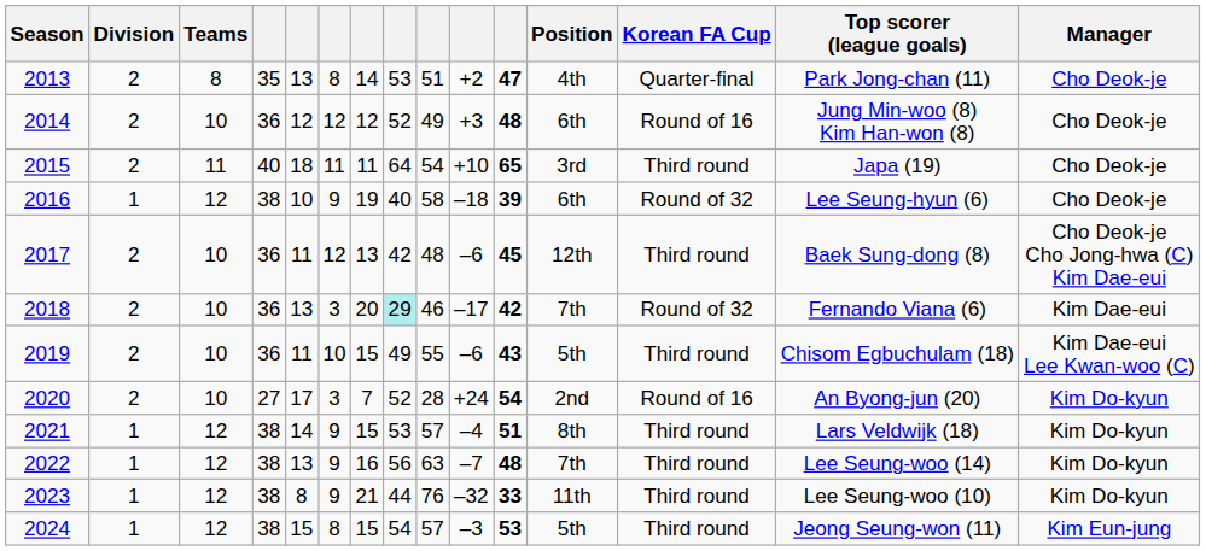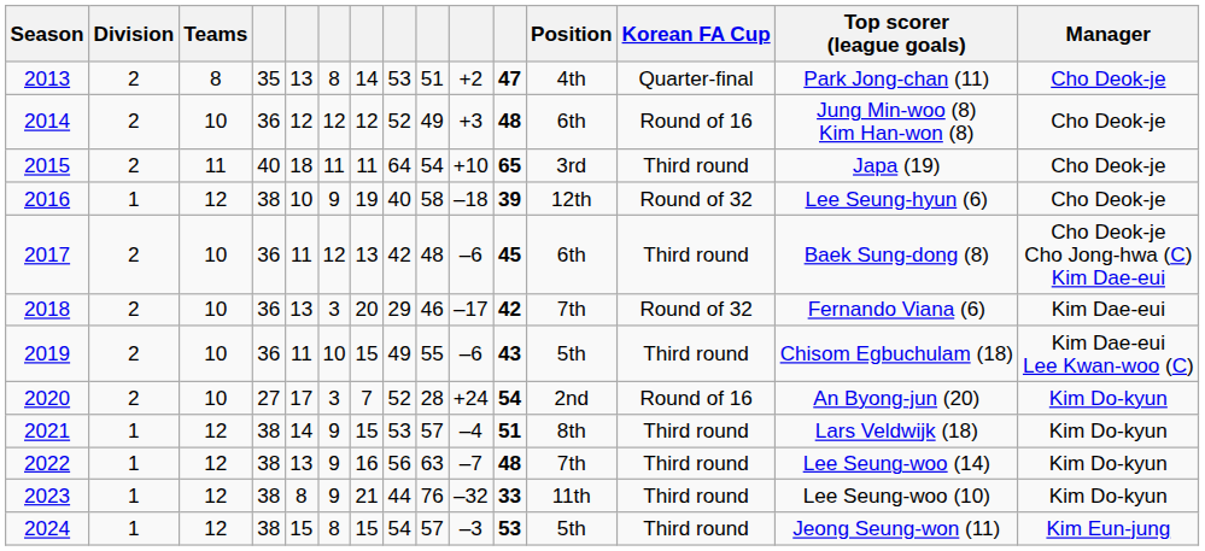 <table class="wikitable" style="text-align:center; font-size:90%;">
 <tr>
 <th>Season</th>
 <th>Division</th>
 <th>Teams</th>
 <th></th>
 <th></th>
 <th></th>
 <th></th>
 <th></th>
 <th></th>
 <th></th>
 <th></th>
 <th>Position</th>
 <th><a href='#'>Korean FA Cup</a></th>
 <th>Top scorer<br>(league goals)</th>
 <th>Manager</th>
 </tr>
 <tr>
 <td><a href='#'>2013</a></td>
 <td>2</td>
 <td>8</td>
 <td>35</td>
 <td>13</td>
 <td>8</td>
 <td>14</td>
 <td>53</td>
 <td>51</td>
 <td>+2</td>
 <td><strong>47</strong></td>
 <td>4th</td>
 <td>Quarter-final</td>
 <td> <a href='#'>Park Jong-chan</a> (11)</td>
 <td> <a href='#'>Cho Deok-je</a></td>
 </tr>
 <tr>
 <td><a href='#'>2014</a></td>
 <td>2</td>
 <td>10</td>
 <td>36</td>
 <td>12</td>
 <td>12</td>
 <td>12</td>
 <td>52</td>
 <td>49</td>
 <td>+3</td>
 <td><strong>48</strong></td>
 <td>6th</td>
 <td>Round of 16</td>
 <td> <a href='#'>Jung Min-woo</a> (8)<br> <a href='#'>Kim Han-won</a> (8)</td>
 <td> Cho Deok-je</td>
 </tr>
 <tr>
 <td><a href='#'>2015</a></td>
 <td>2</td>
 <td>11</td>
 <td>40</td>
 <td>18</td>
 <td>11</td>
 <td>11</td>
 <td>64</td>
 <td>54</td>
 <td>+10</td>
 <td><strong>65</strong></td>
 <td>3rd </td>
 <td>Third round</td>
 <td> <a href='#'>Japa</a> (19)</td>
 <td> Cho Deok-je</td>
 </tr>
 <tr>
 <td><a href='#'>2016</a></td>
 <td>1</td>
 <td>12</td>
 <td>38</td>
 <td>10</td>
 <td>9</td>
 <td>19</td>
 <td>40</td>
 <td>58</td>
 <td>–18</td>
 <td><strong>39</strong></td>
-<td>6th</td>
+<td>12th </td>
 <td>Round of 32</td>
 <td> <a href='#'>Lee Seung-hyun</a> (6)</td>
 <td> Cho Deok-je</td>
 </tr>
 <tr>
 <td><a href='#'>2017</a></td>
 <td>2</td>
 <td>10</td>
 <td>36</td>
 <td>11</td>
 <td>12</td>
 <td>13</td>
 <td>42</td>
 <td>48</td>
 <td>–6</td>
 <td><strong>45</strong></td>
-<td>12th </td>
+<td>6th</td>
 <td>Third round</td>
 <td> <a href='#'>Baek Sung-dong</a> (8)</td>
 <td> Cho Deok-je <br>  Cho Jong-hwa (<a href='#'>C</a>) <br>  <a href='#'>Kim Dae-eui</a></td>
 </tr>
 <tr>
 <td><a href='#'>2018</a></td>
 <td>2</td>
 <td>10</td>
 <td>36</td>
 <td>13</td>
 <td>3</td>
 <td>20</td>
-<td style="background: paleturquoise;">29</td>
+<td>29</td>
 <td>46</td>
 <td>–17</td>
 <td><strong>42</strong></td>
 <td>7th</td>
 <td>Round of 32</td>
 <td> <a href='#'>Fernando Viana</a> (6)</td>
 <td> Kim Dae-eui</td>
 </tr>
 <tr>
 <td><a href='#'>2019</a></td>
 <td>2</td>
 <td>10</td>
 <td>36</td>
 <td>11</td>
 <td>10</td>
 <td>15</td>
 <td>49</td>
 <td>55</td>
 <td>–6</td>
 <td><strong>43</strong></td>
 <td>5th</td>
 <td>Third round</td>
 <td> <a href='#'>Chisom Egbuchulam</a> (18)</td>
 <td> Kim Dae-eui <br>  <a href='#'>Lee Kwan-woo</a> (<a href='#'>C</a>)</td>
 </tr>
 <tr>
 <td><a href='#'>2020</a></td>
 <td>2</td>
 <td>10</td>
 <td>27</td>
 <td>17</td>
 <td>3</td>
 <td>7</td>
 <td>52</td>
 <td>28</td>
 <td>+24</td>
 <td><strong>54</strong></td>
 <td>2nd </td>
 <td>Round of 16</td>
 <td> <a href='#'>An Byong-jun</a> (20)</td>
 <td> <a href='#'>Kim Do-kyun</a></td>
 </tr>
 <tr>
 <td><a href='#'>2021</a></td>
 <td>1</td>
 <td>12</td>
 <td>38</td>
 <td>14</td>
 <td>9</td>
 <td>15</td>
 <td>53</td>
 <td>57</td>
 <td>–4</td>
 <td><strong>51</strong></td>
 <td>8th</td>
 <td>Third round</td>
 <td> <a href='#'>Lars Veldwijk</a> (18)</td>
 <td> Kim Do-kyun</td>
 </tr>
 <tr>
 <td><a href='#'>2022</a></td>
 <td>1</td>
 <td>12</td>
 <td>38</td>
 <td>13</td>
 <td>9</td>
 <td>16</td>
 <td>56</td>
 <td>63</td>
 <td>–7</td>
 <td><strong>48</strong></td>
 <td>7th</td>
 <td>Third round</td>
 <td> <a href='#'>Lee Seung-woo</a> (14)</td>
 <td> Kim Do-kyun</td>
 </tr>
 <tr>
 <td><a href='#'>2023</a></td>
 <td>1</td>
 <td>12</td>
 <td>38</td>
 <td>8</td>
 <td>9</td>
 <td>21</td>
 <td>44</td>
 <td>76</td>
 <td>–32</td>
 <td><strong>33</strong></td>
 <td>11th</td>
 <td>Third round</td>
 <td> Lee Seung-woo (10)</td>
 <td> Kim Do-kyun</td>
 </tr>
 <tr>
 <td><a href='#'>2024</a></td>
 <td>1</td>
 <td>12</td>
 <td>38</td>
 <td>15</td>
 <td>8</td>
 <td>15</td>
 <td>54</td>
 <td>57</td>
 <td>–3</td>
 <td><strong>53</strong></td>
 <td>5th</td>
 <td>Third round</td>
 <td> <a href='#'>Jeong Seung-won</a> (11)</td>
 <td> <a href='#'>Kim Eun-jung</a></td>
 </tr>
 </table>
